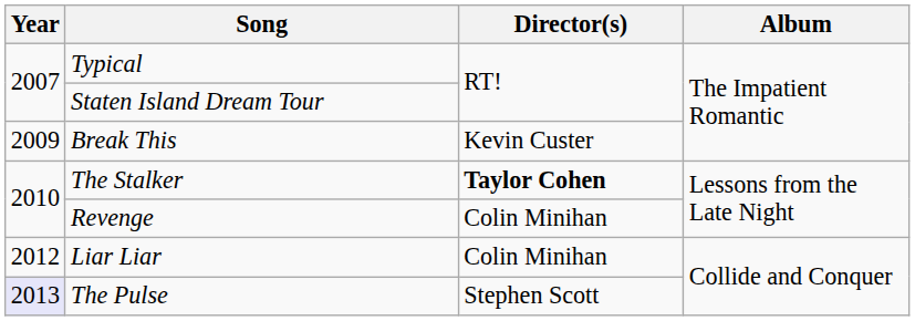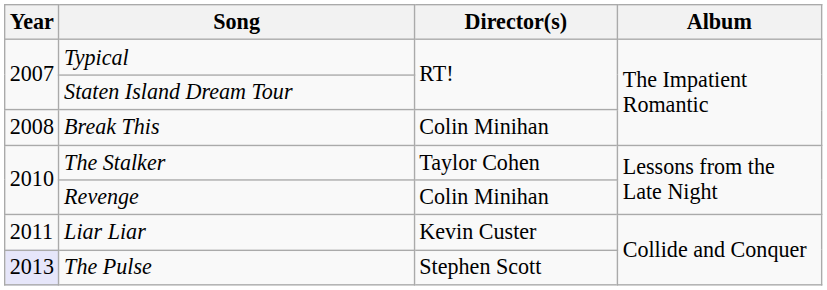 <table class="wikitable">
 <tr>
 <th>Year</th>
 <th width="250" width="210">Song</th>
 <th width="140">Director(s)</th>
 <th width="140">Album</th>
 </tr>
 <tr>
 <td rowspan="2">2007</td>
 <td><em>Typical</em></td>
 <td rowspan="2">RT!</td>
 <td rowspan="3">The Impatient Romantic</td>
 </tr>
 <tr>
 <td><em>Staten Island Dream Tour</em></td>
 </tr>
 <tr>
-<td>2009</td>
+<td>2008</td>
 <td><em>Break This</em></td>
-<td>Kevin Custer</td>
+<td>Colin Minihan</td>
 </tr>
 <tr>
 <td rowspan="2">2010</td>
 <td><em>The Stalker</em></td>
-<td><strong>Taylor Cohen</strong></td>
+<td>Taylor Cohen</td>
 <td rowspan="2">Lessons from the Late Night</td>
 </tr>
 <tr>
 <td><em>Revenge</em></td>
 <td>Colin Minihan</td>
 </tr>
 <tr>
-<td>2012</td>
+<td>2011</td>
 <td><em>Liar Liar</em></td>
-<td>Colin Minihan</td>
+<td>Kevin Custer</td>
 <td rowspan="2">Collide and Conquer</td>
 </tr>
 <tr>
 <td style="background: lavender;">2013</td>
 <td><em>The Pulse</em></td>
 <td>Stephen Scott</td>
 </tr>
 </table>
